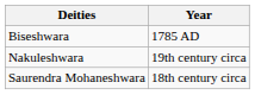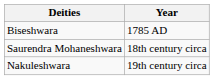 <table class="wikitable sortable mw-collapsible mw-collapsed">
 <tr>
 <th>Deities</th>
 <th>Year</th>
 </tr>
 <tr>
 <td>Biseshwara</td>
 <td>1785 AD</td>
 </tr>
 <tr>
+<td>Saurendra Mohaneshwara</td>
+<td>18th century circa</td>
+</tr>
+<tr>
 <td>Nakuleshwara</td>
 <td>19th century circa</td>
 </tr>
-<tr>
-<td>Saurendra Mohaneshwara</td>
-<td>18th century circa</td>
-</tr>
 </table>
